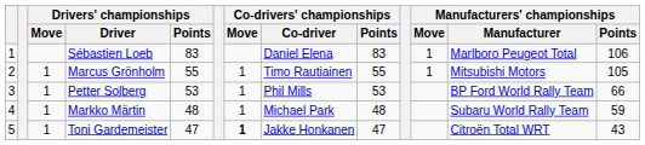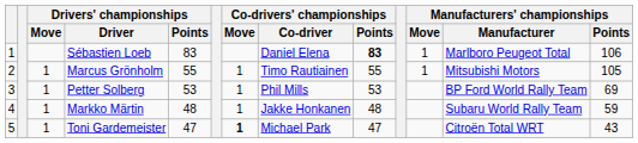 <table class="wikitable" style="font-size:85%;">
 <tr>
 <th rowspan="2"></th>
 <th rowspan="7" style="width:5px;"></th>
 <th colspan="3">Drivers' championships</th>
 <th rowspan="7" style="width:5px;"></th>
 <th colspan="3" nowrap>Co-drivers' championships</th>
 <th rowspan="7" style="width:5px;"></th>
 <th colspan="3" nowrap>Manufacturers' championships</th>
 </tr>
 <tr>
 <th>Move</th>
 <th>Driver</th>
 <th>Points</th>
 <th>Move</th>
 <th>Co-driver</th>
 <th>Points</th>
 <th>Move</th>
 <th>Manufacturer</th>
 <th>Points</th>
 </tr>
 <tr>
 <td align="center">1</td>
 <td align="center"></td>
 <td> <a href='#'>Sébastien Loeb</a></td>
 <td align="center">83</td>
 <td align="center"></td>
 <td> <a href='#'>Daniel Elena</a></td>
-<td align="center">83</td>
+<td align="center"><strong>83</strong></td>
 <td align="center"> 1</td>
 <td> <a href='#'>Marlboro Peugeot Total</a></td>
 <td align="center">106</td>
 </tr>
 <tr>
 <td align="center">2</td>
 <td align="center"> 1</td>
 <td> <a href='#'>Marcus Grönholm</a></td>
 <td align="center">55</td>
 <td align="center"> 1</td>
 <td> <a href='#'>Timo Rautiainen</a></td>
 <td align="center">55</td>
 <td align="center"> 1</td>
 <td> <a href='#'>Mitsubishi Motors</a></td>
 <td align="center">105</td>
 </tr>
 <tr>
 <td align="center">3</td>
 <td align="center"> 1</td>
 <td> <a href='#'>Petter Solberg</a></td>
 <td align="center">53</td>
 <td align="center"> 1</td>
 <td> <a href='#'>Phil Mills</a></td>
 <td align="center">53</td>
 <td align="center"></td>
 <td> <a href='#'>BP Ford World Rally Team</a></td>
-<td align="center">66</td>
+<td align="center">69</td>
 </tr>
 <tr>
 <td align="center">4</td>
 <td align="center"> 1</td>
 <td> <a href='#'>Markko Märtin</a></td>
 <td align="center">48</td>
 <td align="center"> 1</td>
-<td> <a href='#'>Michael Park</a></td>
+<td> <a href='#'>Jakke Honkanen</a></td>
 <td align="center">48</td>
 <td align="center"></td>
 <td> <a href='#'>Subaru World Rally Team</a></td>
 <td align="center">59</td>
 </tr>
 <tr>
 <td align="center">5</td>
 <td align="center"> 1</td>
 <td> <a href='#'>Toni Gardemeister</a></td>
 <td align="center">47</td>
 <td align="center"><strong> 1</strong></td>
-<td> <a href='#'>Jakke Honkanen</a></td>
+<td> <a href='#'>Michael Park</a></td>
 <td align="center">47</td>
 <td align="center"></td>
 <td> <a href='#'>Citroën Total WRT</a></td>
 <td align="center">43</td>
 </tr>
 </table>
